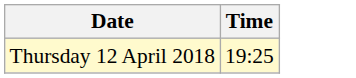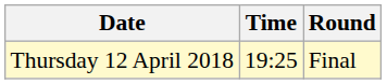 <table class="wikitable">
 <tr>
 <th>Date</th>
 <th>Time</th>
+<th>Round</th>
 </tr>
 <tr>
 <td style=background:lemonchiffon>Thursday 12 April 2018</td>
 <td style=background:lemonchiffon>19:25</td>
+<td style=background:lemonchiffon>Final</td>
 </tr>
 </table>
